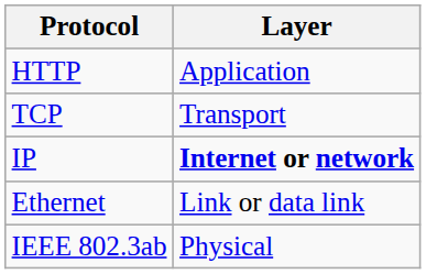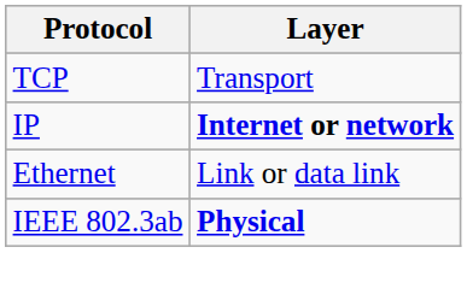 <table class="wikitable" border="1">
 <tr>
 <th>Protocol</th>
 <th>Layer</th>
-</tr>
-<tr>
-<td><a href='#'>HTTP</a></td>
-<td><a href='#'>Application</a></td>
 </tr>
 <tr>
 <td><a href='#'>TCP</a></td>
 <td><a href='#'>Transport</a></td>
 </tr>
 <tr>
 <td><a href='#'>IP</a></td>
 <td><strong><a href='#'>Internet</a> or <a href='#'>network</a></strong></td>
 </tr>
 <tr>
 <td><a href='#'>Ethernet</a></td>
 <td><a href='#'>Link</a> or <a href='#'>data link</a></td>
 </tr>
 <tr>
 <td><a href='#'>IEEE 802.3ab</a></td>
-<td><a href='#'>Physical</a></td>
+<td><strong><a href='#'>Physical</a></strong></td>
 </tr>
 </table>
